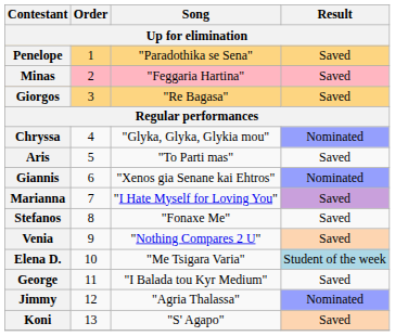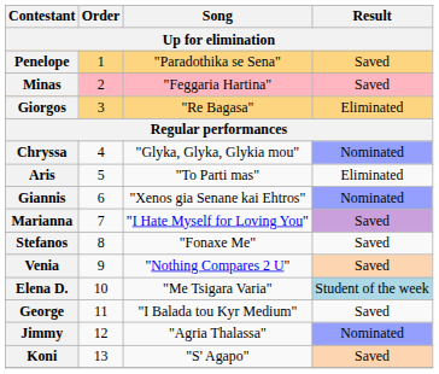 <table class="wikitable sortable plainrowheaders" style="text-align:center;">
 <tr>
 <th scope="col">Contestant</th>
 <th scope="col">Order</th>
 <th scope="col">Song</th>
 <th scope="col">Result</th>
 </tr>
 <tr>
 <th colspan="4">Up for elimination</th>
 </tr>
 <tr style="background:#fdd581">
 <th scope="row">Penelope</th>
 <td>1</td>
 <td>"Paradothika se Sena"</td>
 <td>Saved</td>
 </tr>
 <tr style="background:lightpink">
 <th scope="row">Minas</th>
 <td>2</td>
 <td>"Feggaria Hartina"</td>
 <td>Saved</td>
 </tr>
 <tr style="background:#fdd581">
 <th scope="row">Giorgos</th>
 <td>3</td>
 <td>"Re Bagasa"</td>
-<td>Saved</td>
+<td>Eliminated</td>
 </tr>
 <tr>
 <th colspan="4">Regular performances</th>
 </tr>
 <tr>
 <th scope="row">Chryssa</th>
 <td>4</td>
 <td>"Glyka, Glyka, Glykia mou"</td>
 <td style="background:#959ffd">Nominated</td>
 </tr>
 <tr>
 <th scope="row">Aris</th>
 <td>5</td>
 <td>"To Parti mas"</td>
-<td>Saved</td>
+<td>Eliminated</td>
 </tr>
 <tr>
 <th scope="row">Giannis</th>
 <td>6</td>
 <td>"Xenos gia Senane kai Ehtros"</td>
 <td style="background:#959ffd">Nominated</td>
 </tr>
 <tr>
 <th scope="row">Marianna</th>
 <td>7</td>
 <td>"<a href='#'>I Hate Myself for Loving You</a>"</td>
 <td style="background-color: #C9A0DC;;">Saved</td>
 </tr>
 <tr>
 <th scope="row">Stefanos</th>
 <td>8</td>
 <td>"Fonaxe Me"</td>
 <td>Saved</td>
 </tr>
 <tr>
 <th scope="row">Venia</th>
 <td>9</td>
 <td>"<a href='#'>Nothing Compares 2 U</a>"</td>
 <td style="background:#fdd5b1">Saved</td>
 </tr>
 <tr>
 <th scope="row">Elena D.</th>
 <td>10</td>
 <td>"Me Tsigara Varia"</td>
 <td style="background-color: lightblue;">Student of the week</td>
 </tr>
 <tr>
 <th scope="row">George</th>
 <td>11</td>
 <td>"I Balada tou Kyr Medium"</td>
 <td>Saved</td>
 </tr>
 <tr>
 <th scope="row">Jimmy</th>
 <td>12</td>
 <td>"Agria Thalassa"</td>
 <td style="background:#959ffd">Nominated</td>
 </tr>
 <tr>
 <th scope="row">Koni</th>
 <td>13</td>
 <td>"S' Agapo"</td>
 <td style="background:#fdd5b1">Saved</td>
 </tr>
 <tr>
 </tr>
 </table>
